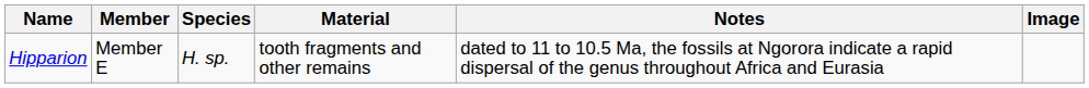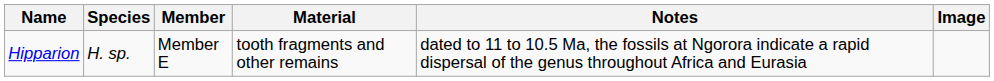 <table class="wikitable" align="center" width="75%">
 <tr>
 <th>Name</th>
+<th>Species</th>
 <th>Member</th>
-<th>Species</th>
 <th>Material</th>
 <th>Notes</th>
 <th>Image</th>
 </tr>
 <tr>
 <td><em><a href='#'>Hipparion</a></em></td>
+<td><em>H. sp.</em></td>
 <td>Member E</td>
-<td><em>H. sp.</em></td>
 <td>tooth fragments and other remains</td>
 <td>dated to 11 to 10.5 Ma, the fossils at Ngorora indicate a rapid dispersal of the genus throughout Africa and Eurasia</td>
 <td></td>
 </tr>
 </table>
